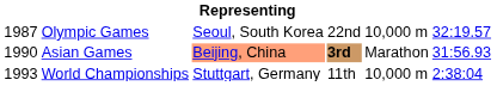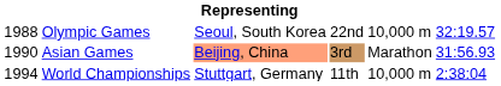 <table>
 <tr>
 <th colspan="6">Representing </th>
 </tr>
 <tr>
-<td>1987</td>
+<td>1988</td>
 <td><a href='#'>Olympic Games</a></td>
 <td><a href='#'>Seoul</a>, South Korea</td>
 <td>22nd</td>
 <td>10,000 m</td>
 <td><a href='#'>32:19.57</a></td>
 </tr>
 <tr>
 <td>1990</td>
 <td><a href='#'>Asian Games</a></td>
 <td style="background: lightsalmon;"><a href='#'>Beijing</a>, China</td>
-<td bgcolor="cc9966"><strong>3rd</strong></td>
+<td bgcolor="cc9966">3rd</td>
 <td>Marathon</td>
 <td><a href='#'>31:56.93</a></td>
 </tr>
 <tr>
-<td>1993</td>
+<td>1994</td>
 <td><a href='#'>World Championships</a></td>
 <td><a href='#'>Stuttgart</a>, Germany</td>
 <td>11th</td>
 <td>10,000 m</td>
 <td><a href='#'>2:38:04</a></td>
 </tr>
 </table>
